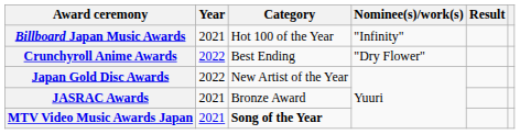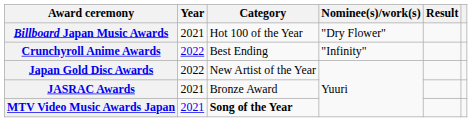 <table class="wikitable sortable plainrowheaders">
 <tr>
 <th scope="col">Award ceremony</th>
 <th scope="col">Year</th>
 <th scope="col">Category</th>
 <th scope="col">Nominee(s)/work(s)</th>
 <th scope="col">Result</th>
 <th scope="col" class="unsortable"></th>
 </tr>
 <tr>
 <th scope="row"><a href='#'><em>Billboard</em> Japan Music Awards</a></th>
 <td>2021</td>
 <td>Hot 100 of the Year</td>
-<td>"Infinity"<br></td>
+<td>"Dry Flower"</td>
 <td></td>
 <td align=center></td>
 </tr>
 <tr>
 <th rowspan="1" scope="row"><a href='#'>Crunchyroll Anime Awards</a></th>
 <td><a href='#'>2022</a></td>
 <td>Best Ending</td>
-<td>"Dry Flower"</td>
+<td>"Infinity"<br></td>
 <td></td>
 <td align="center"></td>
 </tr>
 <tr>
 <th scope="row"><a href='#'>Japan Gold Disc Awards</a></th>
 <td>2022</td>
 <td>New Artist of the Year</td>
 <td rowspan="3">Yuuri</td>
 <td></td>
 <td align="center"></td>
 </tr>
 <tr>
 <th scope="row"><a href='#'>JASRAC Awards</a></th>
 <td>2021</td>
 <td>Bronze Award</td>
 <td></td>
 <td align="center"></td>
 </tr>
 <tr>
 <th scope="row"><a href='#'>MTV Video Music Awards Japan</a></th>
 <td><a href='#'>2021</a></td>
 <td><strong>Song of the Year</strong></td>
 <td></td>
 <td align=center></td>
 </tr>
 </table>
